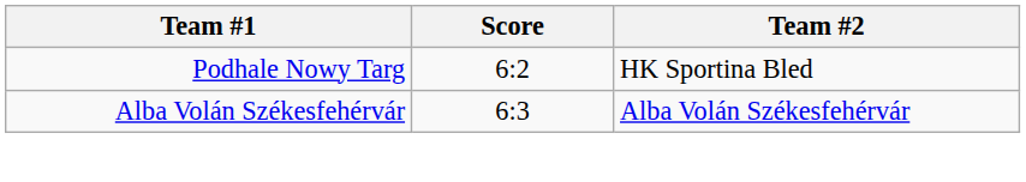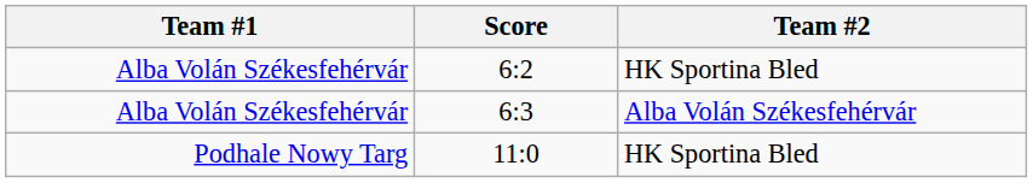 <table class="wikitable" style="text-align: center;">
 <tr>
 <th width=22%>Team #1</th>
 <th width=11%>Score</th>
 <th width=22%>Team #2</th>
 </tr>
 <tr>
-<td style="text-align: right;"><a href='#'>Podhale Nowy Targ</a> </td>
+<td style="text-align: right;"><a href='#'>Alba Volán Székesfehérvár</a> </td>
 <td>6:2</td>
 <td style="text-align: left;"> HK Sportina Bled</td>
 </tr>
 <tr>
 <td style="text-align: right;"><a href='#'>Alba Volán Székesfehérvár</a> </td>
 <td>6:3</td>
 <td style="text-align: left;"> <a href='#'>Alba Volán Székesfehérvár</a></td>
 </tr>
+<tr>
+<td style="text-align: right;"><a href='#'>Podhale Nowy Targ</a> </td>
+<td>11:0</td>
+<td style="text-align: left;"> HK Sportina Bled</td>
+</tr>
 </table>
